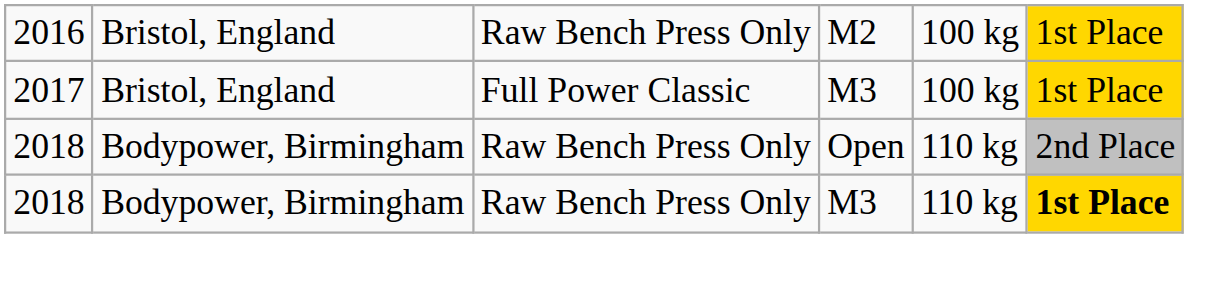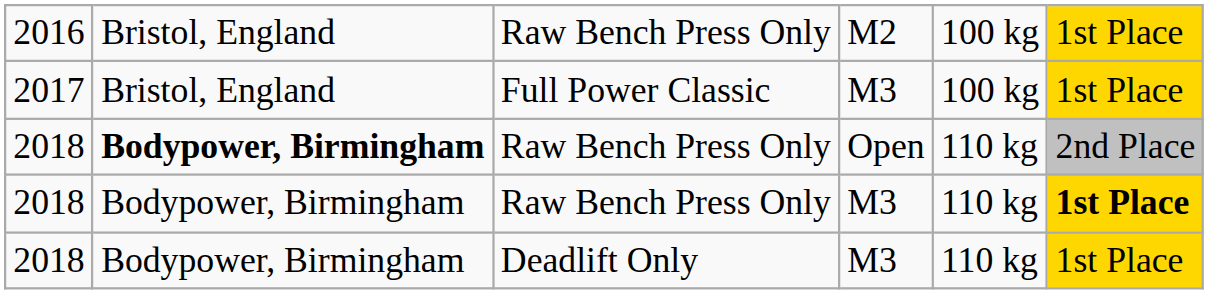 <table class="wikitable">
 <tr>
 <td>2016</td>
 <td>Bristol, England</td>
 <td>Raw Bench Press Only</td>
 <td>M2</td>
 <td>100 kg</td>
 <td bgcolor="gold">1st Place</td>
 </tr>
 <tr>
 <td>2017</td>
 <td>Bristol, England</td>
 <td>Full Power Classic</td>
 <td>M3</td>
 <td>100 kg</td>
 <td bgcolor="gold">1st Place</td>
 </tr>
 <tr>
 <td>2018</td>
-<td>Bodypower, Birmingham</td>
+<td><strong>Bodypower, Birmingham</strong></td>
 <td>Raw Bench Press Only</td>
 <td>Open</td>
 <td>110 kg</td>
 <td bgcolor="silver">2nd Place</td>
 </tr>
 <tr>
 <td>2018</td>
 <td>Bodypower, Birmingham</td>
 <td>Raw Bench Press Only</td>
 <td>M3</td>
 <td>110 kg</td>
 <td bgcolor="gold"><strong>1st Place</strong></td>
 </tr>
+<tr>
+<td>2018</td>
+<td>Bodypower, Birmingham</td>
+<td>Deadlift Only</td>
+<td>M3</td>
+<td>110 kg</td>
+<td bgcolor="gold">1st Place</td>
+</tr>
 </table>
